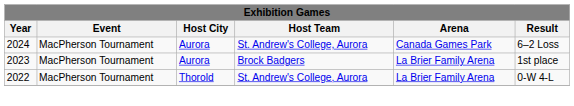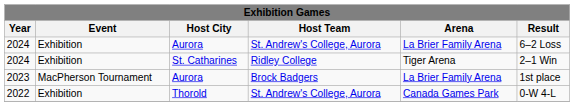 <table class="wikitable" style="width: 100%">
 <tr>
 <td style="background:gray; text-align:center;" colspan="6"><strong><span>Exhibition Games</span></strong></td>
 </tr>
 <tr>
 <th>Year</th>
 <th>Event</th>
 <th>Host City</th>
 <th>Host Team</th>
 <th>Arena</th>
 <th>Result</th>
 </tr>
 <tr>
 <td>2024</td>
-<td>MacPherson Tournament</td>
+<td>Exhibition</td>
 <td><a href='#'>Aurora</a></td>
 <td><a href='#'>St. Andrew's College, Aurora</a></td>
-<td><a href='#'>Canada Games Park</a></td>
+<td><a href='#'>La Brier Family Arena</a></td>
 <td>6–2 Loss</td>
+</tr>
+<tr>
+<td>2024</td>
+<td>Exhibition</td>
+<td><a href='#'>St. Catharines</a></td>
+<td><a href='#'>Ridley College</a></td>
+<td>Tiger Arena</td>
+<td>2–1 Win</td>
 </tr>
 <tr>
 <td>2023</td>
 <td>MacPherson Tournament</td>
 <td><a href='#'>Aurora</a></td>
 <td><a href='#'>Brock Badgers</a></td>
 <td><a href='#'>La Brier Family Arena</a></td>
 <td>1st place</td>
 </tr>
 <tr>
 <td>2022</td>
-<td>MacPherson Tournament</td>
+<td>Exhibition</td>
 <td><a href='#'>Thorold</a></td>
 <td><a href='#'>St. Andrew's College, Aurora</a></td>
-<td><a href='#'>La Brier Family Arena</a></td>
+<td><a href='#'>Canada Games Park</a></td>
 <td>0-W  4-L</td>
 </tr>
 <tr>
 </tr>
 </table>
